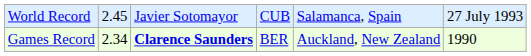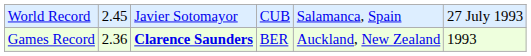 <table class="wikitable">
 <tr bgcolor = "ddeeff">
 <td><a href='#'>World Record</a></td>
 <td>2.45</td>
 <td><a href='#'>Javier Sotomayor</a></td>
 <td><a href='#'>CUB</a></td>
 <td><a href='#'>Salamanca</a>, <a href='#'>Spain</a></td>
 <td>27 July 1993</td>
 </tr>
 <tr bgcolor = "eeffdd">
 <td><a href='#'>Games Record</a></td>
-<td>2.34</td>
+<td>2.36</td>
 <td><strong><a href='#'>Clarence Saunders</a></strong></td>
 <td><a href='#'>BER</a></td>
 <td><a href='#'>Auckland</a>, <a href='#'>New Zealand</a></td>
-<td>1990</td>
+<td>1993</td>
 </tr>
 </table>
